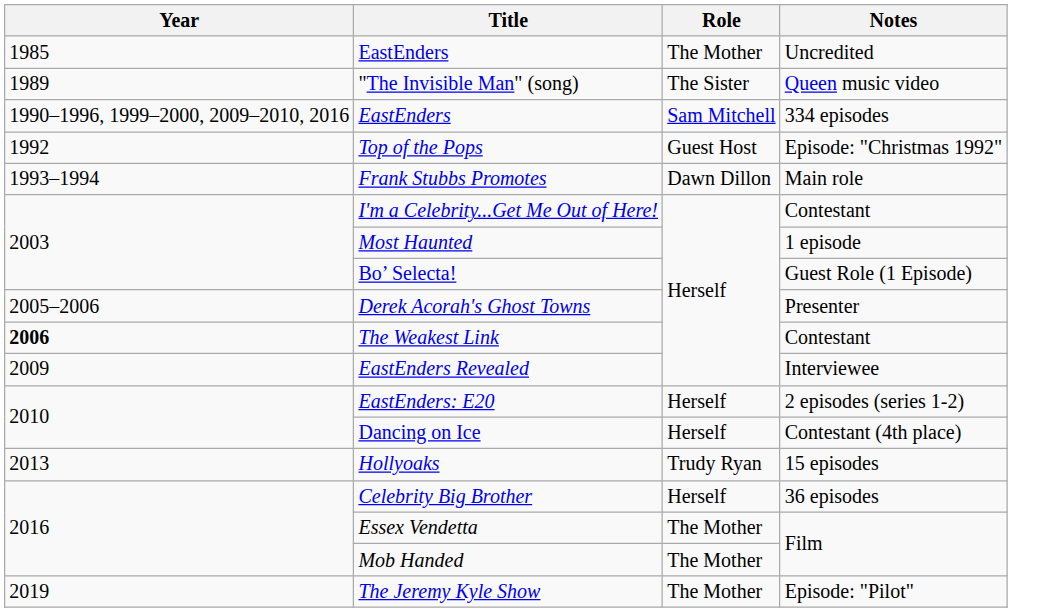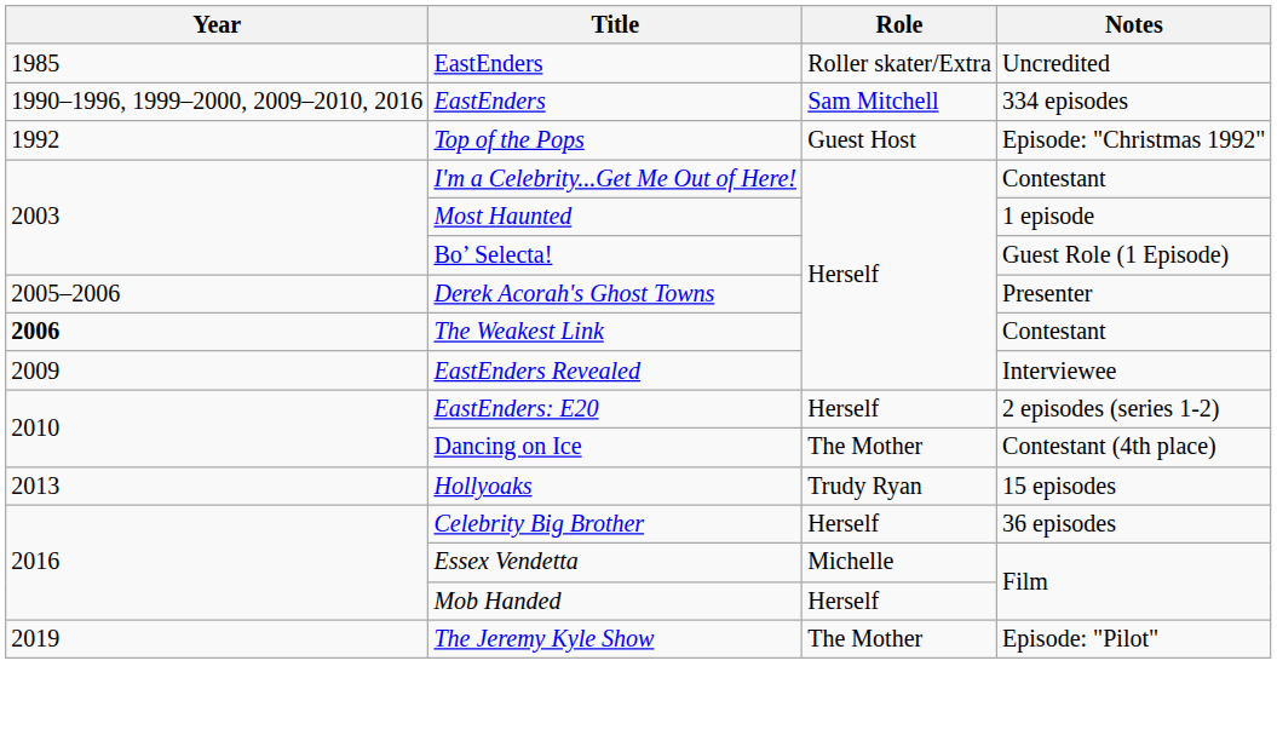 <table class="wikitable sortable">
 <tr>
 <th>Year</th>
 <th>Title</th>
 <th>Role</th>
 <th>Notes</th>
 </tr>
 <tr>
 <td>1985</td>
 <td><a href='#'>EastEnders</a></td>
-<td>The Mother</td>
+<td>Roller skater/Extra</td>
 <td>Uncredited</td>
-</tr>
-<tr>
-<td>1989</td>
-<td>"<a href='#'>The Invisible Man</a>" (song)</td>
-<td>The Sister</td>
-<td><a href='#'>Queen</a> music video</td>
 </tr>
 <tr>
 <td>1990–1996, 1999–2000, 2009–2010, 2016</td>
 <td><em><a href='#'>EastEnders</a></em></td>
 <td><a href='#'>Sam Mitchell</a></td>
 <td>334 episodes</td>
 </tr>
 <tr>
 <td>1992</td>
 <td><em><a href='#'>Top of the Pops</a></em></td>
 <td>Guest Host</td>
 <td>Episode: "Christmas 1992"</td>
-</tr>
-<tr>
-<td>1993–1994</td>
-<td><em><a href='#'>Frank Stubbs Promotes</a></em></td>
-<td>Dawn Dillon</td>
-<td>Main role</td>
 </tr>
 <tr>
 <td rowspan= 3>2003</td>
 <td><em><a href='#'>I'm a Celebrity...Get Me Out of Here!</a></em></td>
 <td rowspan="6">Herself</td>
 <td>Contestant</td>
 </tr>
 <tr>
 <td><em><a href='#'>Most Haunted</a></em></td>
 <td>1 episode</td>
 </tr>
 <tr>
 <td><a href='#'>Bo’ Selecta!</a></td>
 <td>Guest Role (1 Episode)</td>
 </tr>
 <tr>
 <td>2005–2006</td>
 <td><em><a href='#'>Derek Acorah's Ghost Towns</a></em></td>
 <td>Presenter</td>
 </tr>
 <tr>
 <td><strong>2006</strong></td>
 <td><em><a href='#'>The Weakest Link</a></em></td>
 <td>Contestant</td>
 </tr>
 <tr>
 <td>2009</td>
 <td><em><a href='#'>EastEnders Revealed</a></em></td>
 <td>Interviewee</td>
 </tr>
 <tr>
 <td rowspan="2">2010</td>
 <td><em><a href='#'>EastEnders: E20</a></em></td>
 <td>Herself</td>
 <td>2 episodes (series 1-2)</td>
 </tr>
 <tr>
 <td><a href='#'>Dancing on Ice</a></td>
-<td>Herself</td>
+<td>The Mother</td>
 <td>Contestant (4th place)</td>
 </tr>
 <tr>
 <td>2013</td>
 <td><em><a href='#'>Hollyoaks</a></em></td>
 <td>Trudy Ryan</td>
 <td>15 episodes</td>
 </tr>
 <tr>
 <td rowspan="3">2016</td>
 <td><em><a href='#'>Celebrity Big Brother</a></em></td>
 <td>Herself</td>
 <td>36 episodes</td>
 </tr>
 <tr>
 <td><em>Essex Vendetta</em></td>
-<td>The Mother</td>
+<td>Michelle</td>
 <td rowspan="2">Film</td>
 </tr>
 <tr>
 <td><em>Mob Handed</em></td>
-<td>The Mother</td>
+<td>Herself</td>
 </tr>
 <tr>
 <td>2019</td>
 <td><em><a href='#'>The Jeremy Kyle Show</a></em></td>
 <td>The Mother</td>
 <td>Episode: "Pilot"</td>
 </tr>
 </table>
